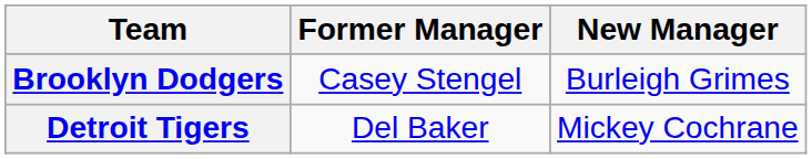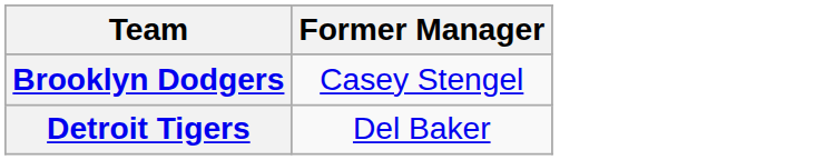 <table class="wikitable plainrowheaders" style="text-align:center;">
 <tr>
 <th>Team</th>
 <th>Former Manager</th>
-<th>New Manager</th>
 </tr>
 <tr>
 <th scope="row" style="text-align:center;"><a href='#'>Brooklyn Dodgers</a></th>
 <td><a href='#'>Casey Stengel</a></td>
-<td><a href='#'>Burleigh Grimes</a></td>
 </tr>
 <tr>
 <th scope="row" style="text-align:center;"><a href='#'>Detroit Tigers</a></th>
 <td><a href='#'>Del Baker</a></td>
-<td><a href='#'>Mickey Cochrane</a></td>
 </tr>
 </table>
